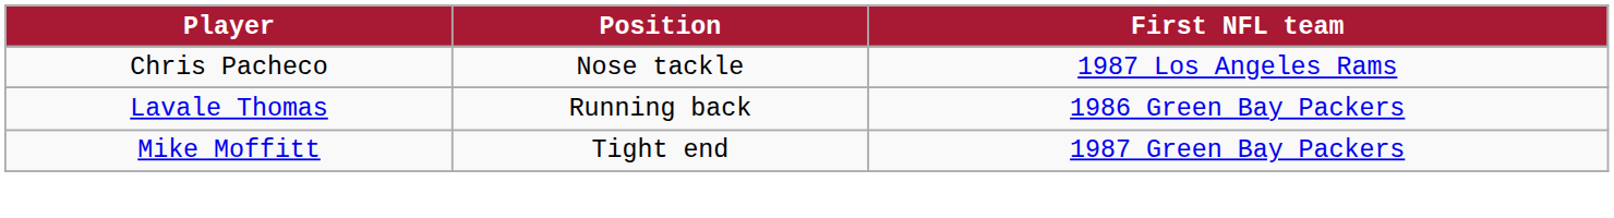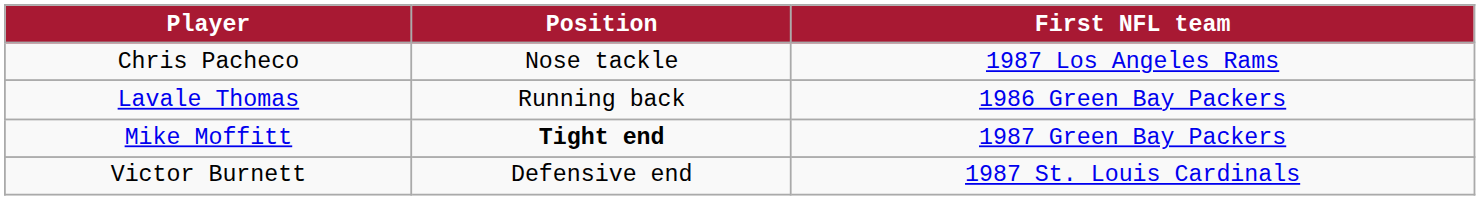 <table class="wikitable" width="65%">
 <tr align="center"  style="background:#A81933;color:#FFFFFF;">
 <td><strong>Player</strong></td>
 <td><strong>Position</strong></td>
 <td><strong>First NFL team</strong></td>
 </tr>
 <tr align="center" bgcolor="">
 <td>Chris Pacheco</td>
 <td>Nose tackle</td>
 <td><a href='#'>1987 Los Angeles Rams</a></td>
 </tr>
 <tr align="center" bgcolor="">
 <td><a href='#'>Lavale Thomas</a></td>
 <td>Running back</td>
 <td><a href='#'>1986 Green Bay Packers</a></td>
 </tr>
 <tr align="center" bgcolor="">
 <td><a href='#'>Mike Moffitt</a></td>
-<td>Tight end</td>
+<td><strong>Tight end</strong></td>
 <td><a href='#'>1987 Green Bay Packers</a></td>
 </tr>
+<tr align="center" bgcolor="">
+<td>Victor Burnett</td>
+<td>Defensive end</td>
+<td><a href='#'>1987 St. Louis Cardinals</a></td>
+</tr>
 </table>
